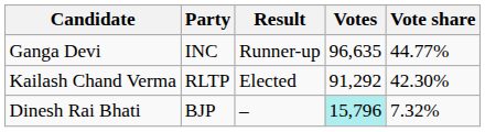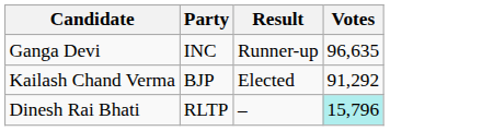 <table class="wikitable">
 <tr>
 <th>Candidate</th>
 <th>Party</th>
 <th>Result</th>
 <th>Votes</th>
-<th>Vote share</th>
 </tr>
 <tr>
 <td>Ganga Devi</td>
 <td>INC</td>
 <td>Runner-up</td>
 <td>96,635</td>
-<td>44.77%</td>
 </tr>
 <tr>
 <td>Kailash Chand Verma</td>
-<td>RLTP</td>
+<td>BJP</td>
 <td>Elected</td>
 <td>91,292</td>
-<td>42.30%</td>
 </tr>
 <tr>
 <td>Dinesh Rai Bhati</td>
-<td>BJP</td>
+<td>RLTP</td>
 <td>–</td>
 <td style="background: paleturquoise;">15,796</td>
-<td>7.32%</td>
 </tr>
 </table>
